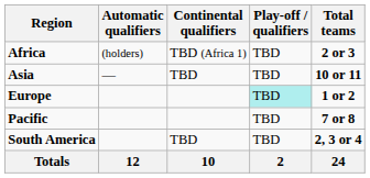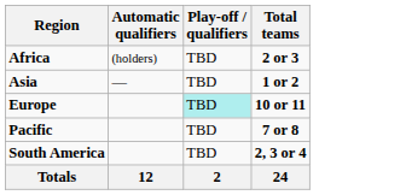 <table class="wikitable">
 <tr>
 <th>Region</th>
 <th>Automatic<br> qualifiers</th>
-<th>Continental<br> qualifiers</th>
 <th>Play-off / <br> qualifiers</th>
 <th>Total<br> teams</th>
 </tr>
 <tr>
 <td style="font-weight:bold;">Africa</td>
 <td> <small>(holders)</small></td>
-<td>TBD <small>(Africa 1)</small></td>
 <td>TBD</td>
 <td style="text-align:center;font-weight:bold;">2 or 3</td>
 </tr>
 <tr>
 <td style="font-weight:bold;">Asia</td>
 <td>—</td>
-<td>TBD <small></small></td>
 <td>TBD</td>
-<td style="text-align:center;font-weight:bold;">10 or 11</td>
+<td style="text-align:center;font-weight:bold;">1 or 2</td>
 </tr>
 <tr>
 <td style="font-weight:bold;">Europe</td>
 <td></td>
-<td></td>
 <td style="background: paleturquoise;">TBD</td>
-<td style="text-align:center;font-weight:bold;">1 or 2</td>
+<td style="text-align:center;font-weight:bold;">10 or 11</td>
 </tr>
 <tr>
 <td style="font-weight:bold;">Pacific</td>
-<td></td>
 <td></td>
 <td>TBD</td>
 <td style="text-align:center;font-weight:bold;">7 or 8</td>
 </tr>
 <tr>
 <td style="font-weight:bold;">South America</td>
 <td></td>
-<td>TBD <small></small></td>
 <td>TBD</td>
 <td style="text-align:center;font-weight:bold;">2, 3 or 4</td>
 </tr>
 <tr>
 <th>Totals</th>
 <th>12</th>
-<th>10</th>
 <th>2</th>
 <th>24</th>
 </tr>
 </table>
